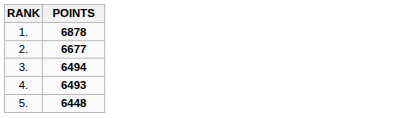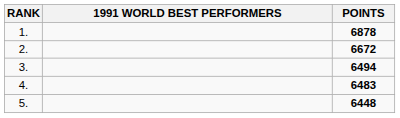 <table class="wikitable" style="border-collapse: collapse; font-size: 90%;">
 <tr>
 <th>RANK</th>
+<th align="center" style="width: 25em">1991 WORLD BEST PERFORMERS</th>
 <th align="center" style="width: 5em">POINTS</th>
 </tr>
 <tr>
 <td align="center">1.</td>
+<td></td>
 <td align="center"><strong>6878</strong></td>
 </tr>
 <tr>
 <td align="center">2.</td>
-<td align="center"><strong>6677</strong></td>
+<td></td>
+<td align="center"><strong>6672</strong></td>
 </tr>
 <tr>
 <td align="center">3.</td>
+<td></td>
 <td align="center"><strong>6494</strong></td>
 </tr>
 <tr>
 <td align="center">4.</td>
-<td align="center"><strong>6493</strong></td>
+<td></td>
+<td align="center"><strong>6483</strong></td>
 </tr>
 <tr>
 <td align="center">5.</td>
+<td></td>
 <td align="center"><strong>6448</strong></td>
 </tr>
 </table>
